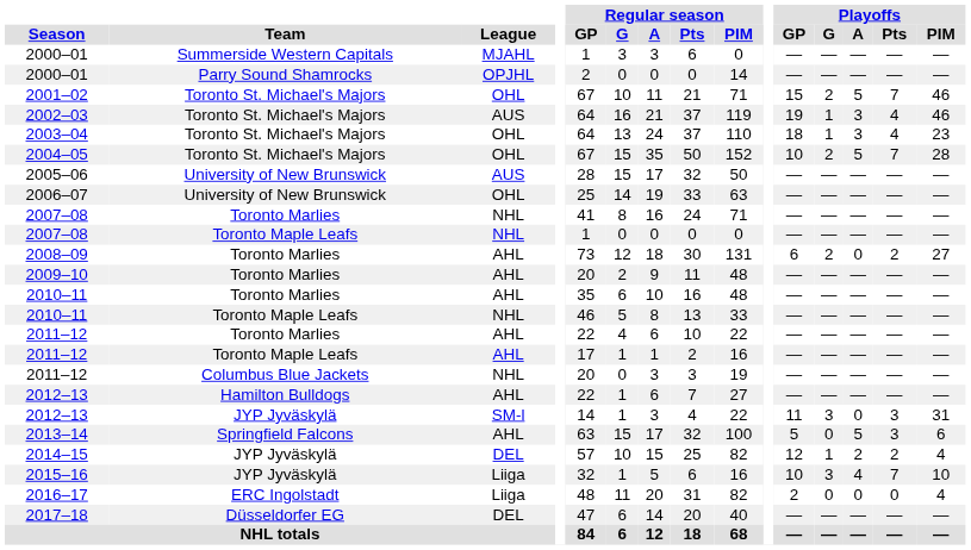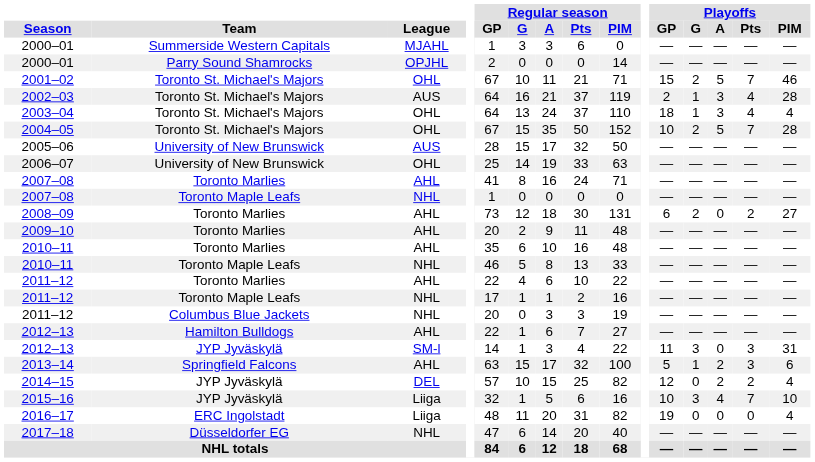 <table border="0" cellpadding="1" cellspacing="0" style="text-align:center; width:60em;">
 <tr style="background:#e0e0e0;">
 <th colspan="3" bgcolor="#ffffff"> </th>
 <th rowspan="99" bgcolor="#ffffff"> </th>
 <th colspan="5"><a href='#'>Regular season</a></th>
 <th rowspan="99" bgcolor="#ffffff"> </th>
 <th colspan="5"><a href='#'>Playoffs</a></th>
 </tr>
 <tr style="background:#e0e0e0;">
 <th><a href='#'>Season</a></th>
 <th>Team</th>
 <th>League</th>
 <th>GP</th>
 <th><a href='#'>G</a></th>
 <th><a href='#'>A</a></th>
 <th><a href='#'>Pts</a></th>
 <th><a href='#'>PIM</a></th>
 <th>GP</th>
 <th>G</th>
 <th>A</th>
 <th>Pts</th>
 <th>PIM</th>
 </tr>
 <tr>
 <td>2000–01</td>
 <td><a href='#'>Summerside Western Capitals</a></td>
 <td><a href='#'>MJAHL</a></td>
 <td>1</td>
 <td>3</td>
 <td>3</td>
 <td>6</td>
 <td>0</td>
 <td>—</td>
 <td>—</td>
 <td>—</td>
 <td>—</td>
 <td>—</td>
 </tr>
 <tr style="background:#f0f0f0;">
 <td>2000–01</td>
 <td><a href='#'>Parry Sound Shamrocks</a></td>
 <td><a href='#'>OPJHL</a></td>
 <td>2</td>
 <td>0</td>
 <td>0</td>
 <td>0</td>
 <td>14</td>
 <td>—</td>
 <td>—</td>
 <td>—</td>
 <td>—</td>
 <td>—</td>
 </tr>
 <tr>
 <td><a href='#'>2001–02</a></td>
 <td><a href='#'>Toronto St. Michael's Majors</a></td>
 <td><a href='#'>OHL</a></td>
 <td>67</td>
 <td>10</td>
 <td>11</td>
 <td>21</td>
 <td>71</td>
 <td>15</td>
 <td>2</td>
 <td>5</td>
 <td>7</td>
 <td>46</td>
 </tr>
 <tr style="background:#f0f0f0;">
 <td><a href='#'>2002–03</a></td>
 <td>Toronto St. Michael's Majors</td>
 <td>AUS</td>
 <td>64</td>
 <td>16</td>
 <td>21</td>
 <td>37</td>
 <td>119</td>
-<td>19</td>
+<td>2</td>
 <td>1</td>
 <td>3</td>
 <td>4</td>
-<td>46</td>
+<td>28</td>
 </tr>
 <tr>
 <td><a href='#'>2003–04</a></td>
 <td>Toronto St. Michael's Majors</td>
 <td>OHL</td>
 <td>64</td>
 <td>13</td>
 <td>24</td>
 <td>37</td>
 <td>110</td>
 <td>18</td>
 <td>1</td>
 <td>3</td>
 <td>4</td>
-<td>23</td>
+<td>4</td>
 </tr>
 <tr style="background:#f0f0f0;">
 <td><a href='#'>2004–05</a></td>
 <td>Toronto St. Michael's Majors</td>
 <td>OHL</td>
 <td>67</td>
 <td>15</td>
 <td>35</td>
 <td>50</td>
 <td>152</td>
 <td>10</td>
 <td>2</td>
 <td>5</td>
 <td>7</td>
 <td>28</td>
 </tr>
 <tr>
 <td>2005–06</td>
 <td><a href='#'>University of New Brunswick</a></td>
 <td><a href='#'>AUS</a></td>
 <td>28</td>
 <td>15</td>
 <td>17</td>
 <td>32</td>
 <td>50</td>
 <td>—</td>
 <td>—</td>
 <td>—</td>
 <td>—</td>
 <td>—</td>
 </tr>
 <tr style="background:#f0f0f0;">
 <td>2006–07</td>
 <td>University of New Brunswick</td>
 <td>OHL</td>
 <td>25</td>
 <td>14</td>
 <td>19</td>
 <td>33</td>
 <td>63</td>
 <td>—</td>
 <td>—</td>
 <td>—</td>
 <td>—</td>
 <td>—</td>
 </tr>
 <tr>
 <td><a href='#'>2007–08</a></td>
 <td><a href='#'>Toronto Marlies</a></td>
-<td>NHL</td>
+<td><a href='#'>AHL</a></td>
 <td>41</td>
 <td>8</td>
 <td>16</td>
 <td>24</td>
 <td>71</td>
 <td>—</td>
 <td>—</td>
 <td>—</td>
 <td>—</td>
 <td>—</td>
 </tr>
 <tr style="background:#f0f0f0;">
 <td><a href='#'>2007–08</a></td>
 <td><a href='#'>Toronto Maple Leafs</a></td>
 <td><a href='#'>NHL</a></td>
 <td>1</td>
 <td>0</td>
 <td>0</td>
 <td>0</td>
 <td>0</td>
 <td>—</td>
 <td>—</td>
 <td>—</td>
 <td>—</td>
 <td>—</td>
 </tr>
 <tr>
 <td><a href='#'>2008–09</a></td>
 <td>Toronto Marlies</td>
 <td>AHL</td>
 <td>73</td>
 <td>12</td>
 <td>18</td>
 <td>30</td>
 <td>131</td>
 <td>6</td>
 <td>2</td>
 <td>0</td>
 <td>2</td>
 <td>27</td>
 </tr>
 <tr style="background:#f0f0f0;">
 <td><a href='#'>2009–10</a></td>
 <td>Toronto Marlies</td>
 <td>AHL</td>
 <td>20</td>
 <td>2</td>
 <td>9</td>
 <td>11</td>
 <td>48</td>
 <td>—</td>
 <td>—</td>
 <td>—</td>
 <td>—</td>
 <td>—</td>
 </tr>
 <tr>
 <td><a href='#'>2010–11</a></td>
 <td>Toronto Marlies</td>
 <td>AHL</td>
 <td>35</td>
 <td>6</td>
 <td>10</td>
 <td>16</td>
 <td>48</td>
 <td>—</td>
 <td>—</td>
 <td>—</td>
 <td>—</td>
 <td>—</td>
 </tr>
 <tr style="background:#f0f0f0;">
 <td><a href='#'>2010–11</a></td>
 <td>Toronto Maple Leafs</td>
 <td>NHL</td>
 <td>46</td>
 <td>5</td>
 <td>8</td>
 <td>13</td>
 <td>33</td>
 <td>—</td>
 <td>—</td>
 <td>—</td>
 <td>—</td>
 <td>—</td>
 </tr>
 <tr>
 <td><a href='#'>2011–12</a></td>
 <td>Toronto Marlies</td>
 <td>AHL</td>
 <td>22</td>
 <td>4</td>
 <td>6</td>
 <td>10</td>
 <td>22</td>
 <td>—</td>
 <td>—</td>
 <td>—</td>
 <td>—</td>
 <td>—</td>
 </tr>
 <tr style="background:#f0f0f0;">
 <td><a href='#'>2011–12</a></td>
 <td>Toronto Maple Leafs</td>
-<td><a href='#'>AHL</a></td>
+<td>NHL</td>
 <td>17</td>
 <td>1</td>
 <td>1</td>
 <td>2</td>
 <td>16</td>
 <td>—</td>
 <td>—</td>
 <td>—</td>
 <td>—</td>
 <td>—</td>
 </tr>
 <tr>
 <td>2011–12</td>
 <td><a href='#'>Columbus Blue Jackets</a></td>
 <td>NHL</td>
 <td>20</td>
 <td>0</td>
 <td>3</td>
 <td>3</td>
 <td>19</td>
 <td>—</td>
 <td>—</td>
 <td>—</td>
 <td>—</td>
 <td>—</td>
 </tr>
 <tr style="background:#f0f0f0;">
 <td><a href='#'>2012–13</a></td>
 <td><a href='#'>Hamilton Bulldogs</a></td>
 <td>AHL</td>
 <td>22</td>
 <td>1</td>
 <td>6</td>
 <td>7</td>
 <td>27</td>
 <td>—</td>
 <td>—</td>
 <td>—</td>
 <td>—</td>
 <td>—</td>
 </tr>
 <tr>
 <td><a href='#'>2012–13</a></td>
 <td><a href='#'>JYP Jyväskylä</a></td>
 <td><a href='#'>SM-l</a></td>
 <td>14</td>
 <td>1</td>
 <td>3</td>
 <td>4</td>
 <td>22</td>
 <td>11</td>
 <td>3</td>
 <td>0</td>
 <td>3</td>
 <td>31</td>
 </tr>
 <tr style="background:#f0f0f0;">
 <td><a href='#'>2013–14</a></td>
 <td><a href='#'>Springfield Falcons</a></td>
 <td>AHL</td>
 <td>63</td>
 <td>15</td>
 <td>17</td>
 <td>32</td>
 <td>100</td>
 <td>5</td>
-<td>0</td>
-<td>5</td>
+<td>1</td>
+<td>2</td>
 <td>3</td>
 <td>6</td>
 </tr>
 <tr>
 <td><a href='#'>2014–15</a></td>
 <td>JYP Jyväskylä</td>
 <td><a href='#'>DEL</a></td>
 <td>57</td>
 <td>10</td>
 <td>15</td>
 <td>25</td>
 <td>82</td>
 <td>12</td>
-<td>1</td>
+<td>0</td>
 <td>2</td>
 <td>2</td>
 <td>4</td>
 </tr>
 <tr style="background:#f0f0f0;">
 <td><a href='#'>2015–16</a></td>
 <td>JYP Jyväskylä</td>
 <td>Liiga</td>
 <td>32</td>
 <td>1</td>
 <td>5</td>
 <td>6</td>
 <td>16</td>
 <td>10</td>
 <td>3</td>
 <td>4</td>
 <td>7</td>
 <td>10</td>
 </tr>
 <tr>
 <td><a href='#'>2016–17</a></td>
 <td><a href='#'>ERC Ingolstadt</a></td>
 <td>Liiga</td>
 <td>48</td>
 <td>11</td>
 <td>20</td>
 <td>31</td>
 <td>82</td>
-<td>2</td>
+<td>19</td>
 <td>0</td>
 <td>0</td>
 <td>0</td>
 <td>4</td>
 </tr>
 <tr style="background:#f0f0f0;">
 <td><a href='#'>2017–18</a></td>
 <td><a href='#'>Düsseldorfer EG</a></td>
-<td>DEL</td>
+<td>NHL</td>
 <td>47</td>
 <td>6</td>
 <td>14</td>
 <td>20</td>
 <td>40</td>
 <td>—</td>
 <td>—</td>
 <td>—</td>
 <td>—</td>
 <td>—</td>
 </tr>
 <tr style="background:#e0e0e0;">
 <th colspan="3">NHL totals</th>
 <th>84</th>
 <th>6</th>
 <th>12</th>
 <th>18</th>
 <th>68</th>
 <th>—</th>
 <th>—</th>
 <th>—</th>
 <th>—</th>
 <th>—</th>
 </tr>
 </table>
